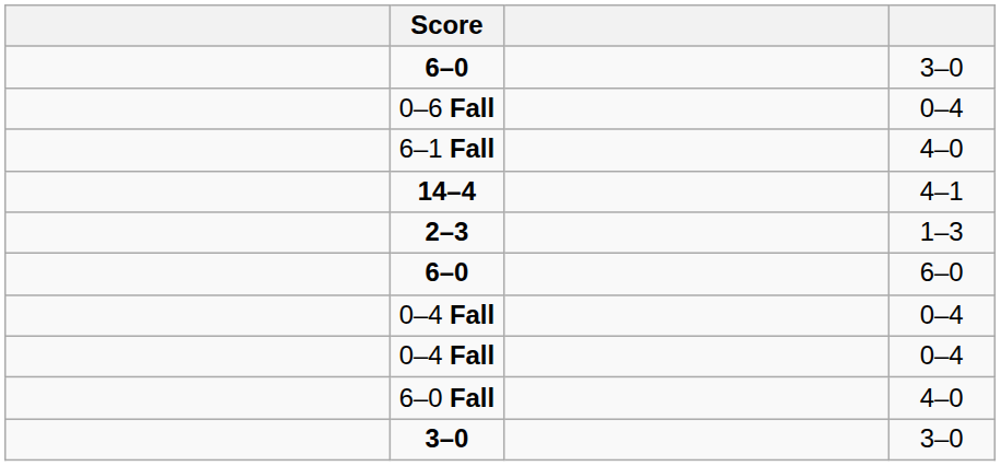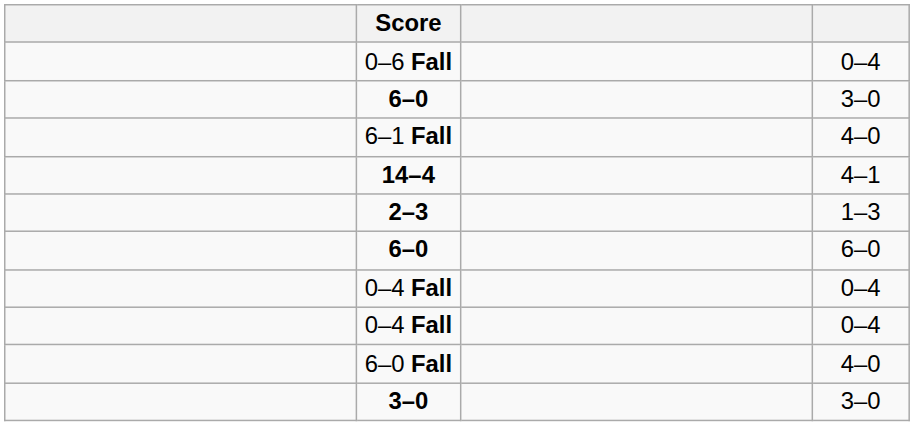 <table class="wikitable" style="text-align: center; ">
 <tr>
 <th align="right" width="270"></th>
 <th width="65">Score</th>
 <th align="left" width="270"></th>
 <th width="65"></th>
 </tr>
 <tr>
+<td align="left"></td>
+<td>0–6 <strong>Fall</strong></td>
+<td align="left"><strong></strong></td>
+<td>0–4 <strong></strong></td>
+</tr>
+<tr>
 <td align="left"><strong></strong></td>
 <td><strong>6–0</strong></td>
 <td align="left"></td>
 <td>3–0 <strong></strong></td>
-</tr>
-<tr>
-<td align="left"></td>
-<td>0–6 <strong>Fall</strong></td>
-<td align="left"><strong></strong></td>
-<td>0–4 <strong></strong></td>
 </tr>
 <tr>
 <td align="left"><strong></strong></td>
 <td>6–1 <strong>Fall</strong></td>
 <td align="left"></td>
 <td>4–0 <strong></strong></td>
 </tr>
 <tr>
 <td align="left"><strong></strong></td>
 <td><strong>14–4</strong></td>
 <td align="left"></td>
 <td>4–1 <strong></strong></td>
 </tr>
 <tr>
 <td align="left"></td>
 <td><strong>2–3</strong></td>
 <td align="left"><strong></strong></td>
 <td>1–3 <strong></strong></td>
 </tr>
 <tr>
 <td align="left"><strong></strong></td>
 <td><strong>6–0</strong></td>
 <td align="left"></td>
 <td>6–0 <strong></strong></td>
 </tr>
 <tr>
 <td align="left"></td>
 <td>0–4 <strong>Fall</strong></td>
 <td align="left"><strong></strong></td>
 <td>0–4 <strong></strong></td>
 </tr>
 <tr>
 <td align="left"></td>
 <td>0–4 <strong>Fall</strong></td>
 <td align="left"><strong></strong></td>
 <td>0–4 <strong></strong></td>
 </tr>
 <tr>
 <td align="left"><strong></strong></td>
 <td>6–0 <strong>Fall</strong></td>
 <td align="left"></td>
 <td>4–0 <strong></strong></td>
 </tr>
 <tr>
 <td align="left"><strong></strong></td>
 <td><strong>3–0</strong></td>
 <td align="left"></td>
 <td>3–0 <strong></strong></td>
 </tr>
 </table>
